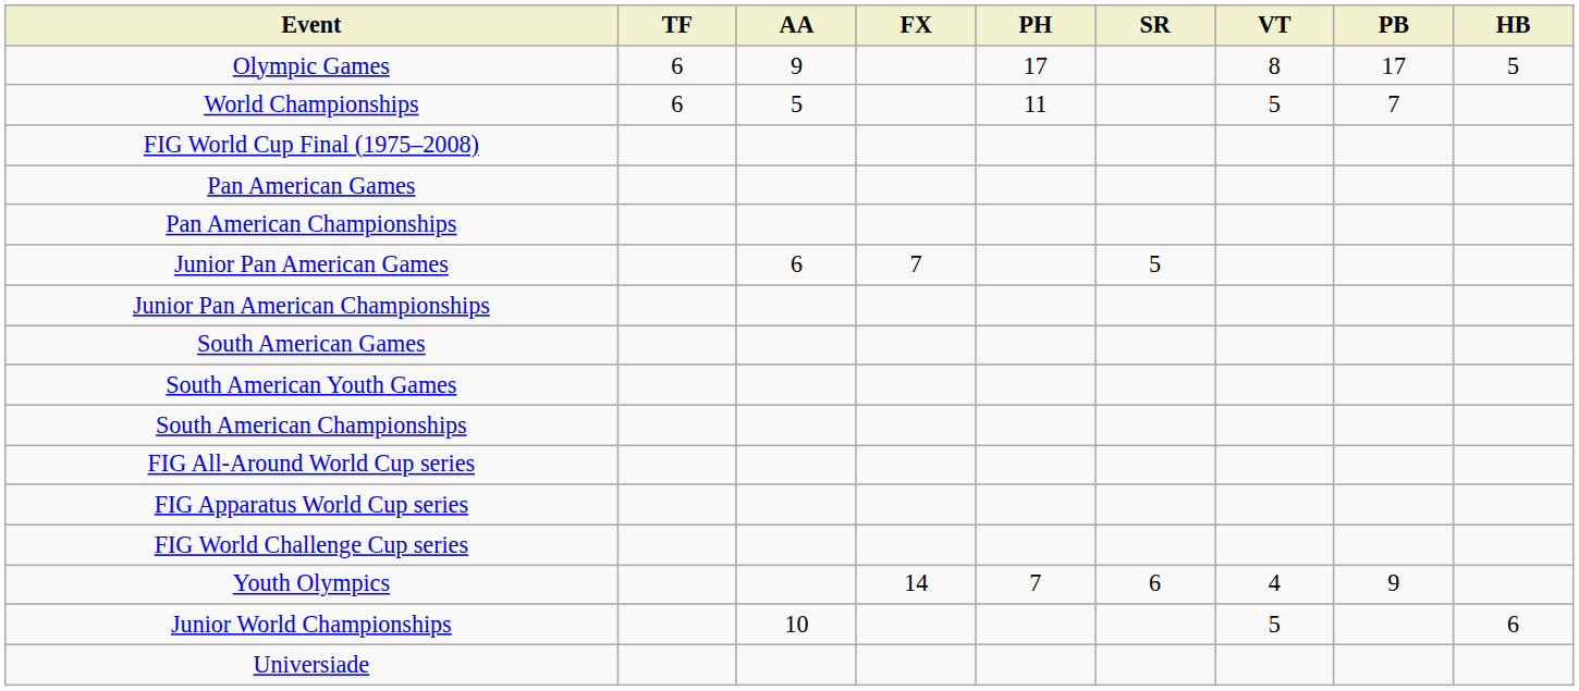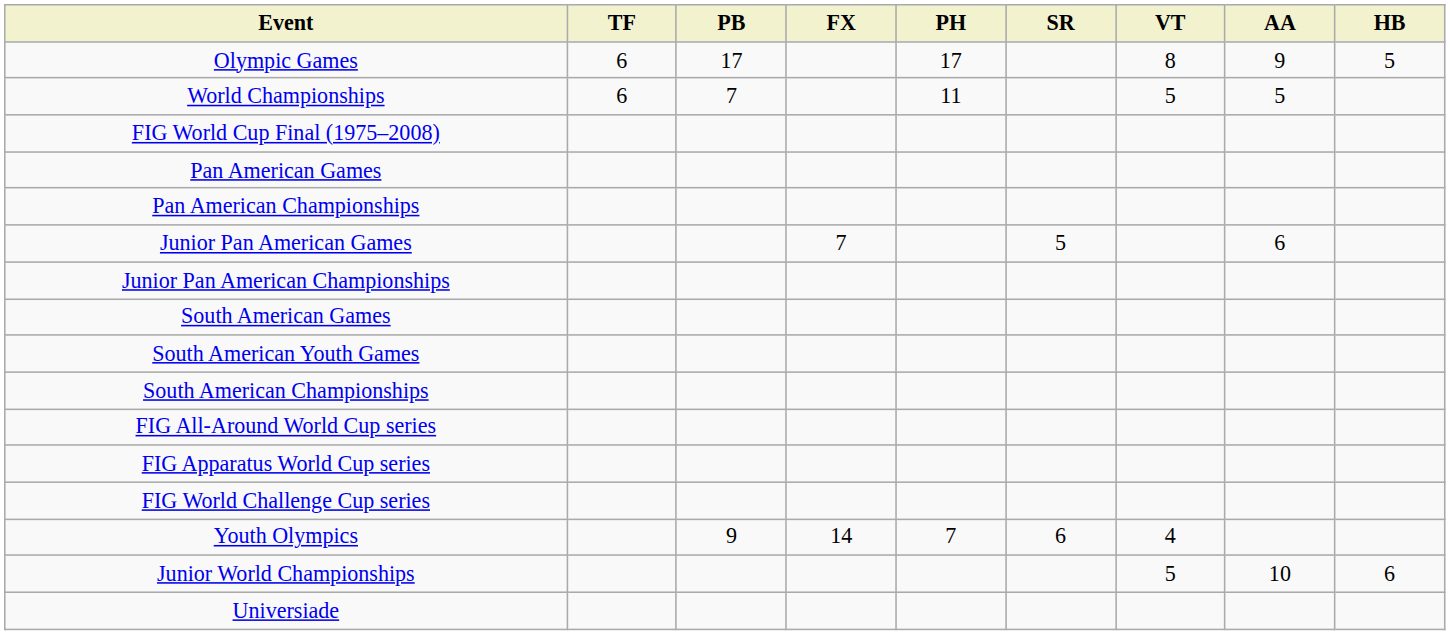 <table class="wikitable" style="margin-top:0em; text-align:center; font-size:89%;">
 <tr>
 <th style="background-color:#f2f2ce; width:25.0em;">Event</th>
 <th style="background-color:#f2f2ce; width:4.5em;">TF</th>
-<th style="background-color:#f2f2ce; width:4.5em;">AA</th>
+<th style="background-color:#f2f2ce; width:4.5em;">PB</th>
 <th style="background-color:#f2f2ce; width:4.5em;">FX</th>
 <th style="background-color:#f2f2ce; width:4.5em;">PH</th>
 <th style="background-color:#f2f2ce; width:4.5em;">SR</th>
 <th style="background-color:#f2f2ce; width:4.5em;">VT</th>
-<th style="background-color:#f2f2ce; width:4.5em;">PB</th>
+<th style="background-color:#f2f2ce; width:4.5em;">AA</th>
 <th style="background-color:#f2f2ce; width:4.5em;">HB</th>
 </tr>
 <tr>
 <td><a href='#'>Olympic Games</a></td>
 <td>6</td>
-<td>9</td>
+<td>17</td>
 <td></td>
 <td>17</td>
 <td></td>
 <td>8</td>
-<td>17</td>
+<td>9</td>
 <td>5</td>
 </tr>
 <tr>
 <td><a href='#'>World Championships</a></td>
 <td>6</td>
-<td>5</td>
+<td>7</td>
 <td></td>
 <td>11</td>
 <td></td>
 <td>5</td>
-<td>7</td>
+<td>5</td>
 <td></td>
 </tr>
 <tr>
 <td><a href='#'>FIG World Cup Final (1975–2008)</a></td>
 <td></td>
 <td></td>
 <td></td>
 <td></td>
 <td></td>
 <td></td>
 <td></td>
 <td></td>
 </tr>
 <tr>
 <td><a href='#'>Pan American Games</a></td>
 <td></td>
 <td></td>
 <td></td>
 <td></td>
 <td></td>
 <td></td>
 <td></td>
 <td></td>
 </tr>
 <tr>
 <td><a href='#'>Pan American Championships</a></td>
 <td></td>
 <td></td>
 <td></td>
 <td></td>
 <td></td>
 <td></td>
 <td></td>
 <td></td>
 </tr>
 <tr>
 <td><a href='#'>Junior Pan American Games</a></td>
 <td></td>
-<td>6</td>
+<td></td>
 <td>7</td>
 <td></td>
 <td>5</td>
 <td></td>
-<td></td>
+<td>6</td>
 <td></td>
 </tr>
 <tr>
 <td><a href='#'>Junior Pan American Championships</a></td>
 <td></td>
 <td></td>
 <td></td>
 <td></td>
 <td></td>
 <td></td>
 <td></td>
 <td></td>
 </tr>
 <tr>
 <td><a href='#'>South American Games</a></td>
 <td></td>
 <td></td>
 <td></td>
 <td></td>
 <td></td>
 <td></td>
 <td></td>
 <td></td>
 </tr>
 <tr>
 <td><a href='#'>South American Youth Games</a></td>
 <td></td>
 <td></td>
 <td></td>
 <td></td>
 <td></td>
 <td></td>
 <td></td>
 <td></td>
 </tr>
 <tr>
 <td><a href='#'>South American Championships</a></td>
 <td></td>
 <td></td>
 <td></td>
 <td></td>
 <td></td>
 <td></td>
 <td></td>
 <td></td>
 </tr>
 <tr>
 <td><a href='#'>FIG All-Around World Cup series</a></td>
 <td></td>
 <td></td>
 <td></td>
 <td></td>
 <td></td>
 <td></td>
 <td></td>
 <td></td>
 </tr>
 <tr>
 <td><a href='#'>FIG Apparatus World Cup series</a></td>
 <td></td>
 <td></td>
 <td></td>
 <td></td>
 <td></td>
 <td></td>
 <td></td>
 <td></td>
 </tr>
 <tr>
 <td><a href='#'>FIG World Challenge Cup series</a></td>
 <td></td>
 <td></td>
 <td></td>
 <td></td>
 <td></td>
 <td></td>
 <td></td>
 <td></td>
 </tr>
 <tr>
 <td><a href='#'>Youth Olympics</a></td>
 <td></td>
-<td></td>
+<td>9</td>
 <td>14</td>
 <td>7</td>
 <td>6</td>
 <td>4</td>
-<td>9</td>
+<td></td>
 <td></td>
 </tr>
 <tr>
 <td><a href='#'>Junior World Championships</a></td>
 <td></td>
-<td>10</td>
+<td></td>
 <td></td>
 <td></td>
 <td></td>
 <td>5</td>
-<td></td>
+<td>10</td>
 <td>6</td>
 </tr>
 <tr>
 <td><a href='#'>Universiade</a></td>
 <td></td>
 <td></td>
 <td></td>
 <td></td>
 <td></td>
 <td></td>
 <td></td>
 <td></td>
 </tr>
 </table>
